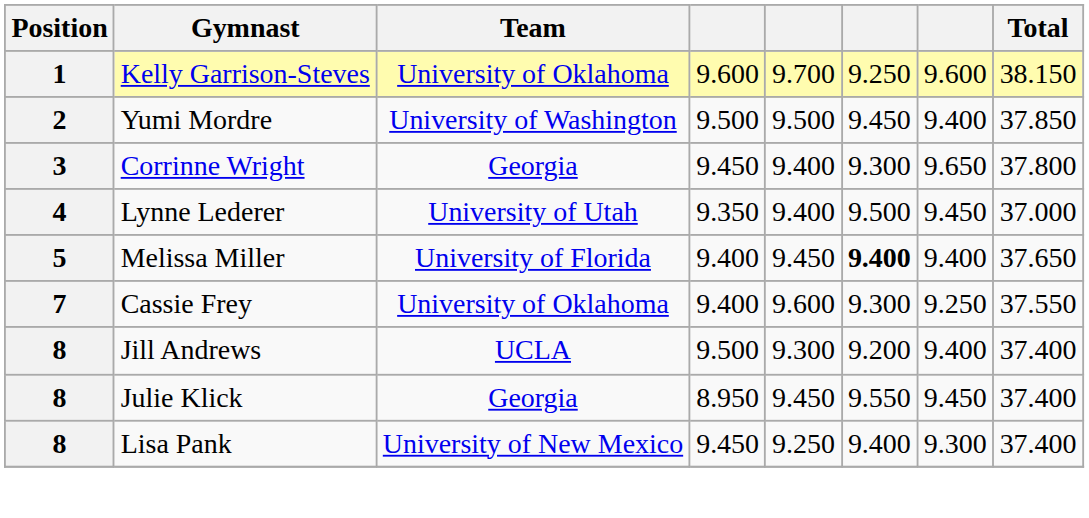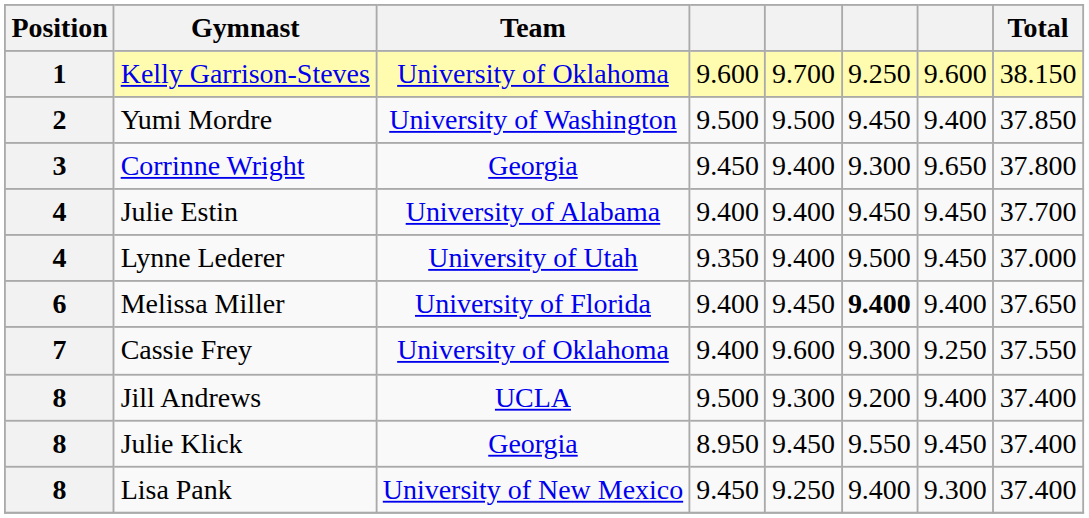 <table class="wikitable sortable" style="text-align:center; font-size:95%">
 <tr>
 <th scope=col>Position</th>
 <th scope=col>Gymnast</th>
 <th scope=col>Team</th>
 <th scope=col></th>
 <th scope=col></th>
 <th scope=col></th>
 <th scope=col></th>
 <th scope=col>Total</th>
 </tr>
 <tr bgcolor=fffcaf>
 <th scope=row>1</th>
 <td align=left><a href='#'>Kelly Garrison-Steves</a></td>
 <td><a href='#'>University of Oklahoma</a></td>
 <td>9.600</td>
 <td>9.700</td>
 <td>9.250</td>
 <td>9.600</td>
 <td>38.150</td>
 </tr>
 <tr>
 <th scope=row>2</th>
 <td align=left>Yumi Mordre</td>
 <td><a href='#'>University of Washington</a></td>
 <td>9.500</td>
 <td>9.500</td>
 <td>9.450</td>
 <td>9.400</td>
 <td>37.850</td>
 </tr>
 <tr>
 <th scope=row>3</th>
 <td align=left><a href='#'>Corrinne Wright</a></td>
 <td><a href='#'>Georgia</a></td>
 <td>9.450</td>
 <td>9.400</td>
 <td>9.300</td>
 <td>9.650</td>
 <td>37.800</td>
 </tr>
 <tr>
 <th scope=row>4</th>
+<td align=left>Julie Estin</td>
+<td><a href='#'>University of Alabama</a></td>
+<td>9.400</td>
+<td>9.400</td>
+<td>9.450</td>
+<td>9.450</td>
+<td>37.700</td>
+</tr>
+<tr>
+<th scope=row>4</th>
 <td align=left>Lynne Lederer</td>
 <td><a href='#'>University of Utah</a></td>
 <td>9.350</td>
 <td>9.400</td>
 <td>9.500</td>
 <td>9.450</td>
 <td>37.000</td>
 </tr>
 <tr>
-<th scope=row>5</th>
+<th scope=row>6</th>
 <td align=left>Melissa Miller</td>
 <td><a href='#'>University of Florida</a></td>
 <td>9.400</td>
 <td>9.450</td>
 <td><strong>9.400</strong></td>
 <td>9.400</td>
 <td>37.650</td>
 </tr>
 <tr>
 <th scope=row>7</th>
 <td align=left>Cassie Frey</td>
 <td><a href='#'>University of Oklahoma</a></td>
 <td>9.400</td>
 <td>9.600</td>
 <td>9.300</td>
 <td>9.250</td>
 <td>37.550</td>
 </tr>
 <tr>
 <th scope=row>8</th>
 <td align=left>Jill Andrews</td>
 <td><a href='#'>UCLA</a></td>
 <td>9.500</td>
 <td>9.300</td>
 <td>9.200</td>
 <td>9.400</td>
 <td>37.400</td>
 </tr>
 <tr>
 <th scope=row>8</th>
 <td align=left>Julie Klick</td>
 <td><a href='#'>Georgia</a></td>
 <td>8.950</td>
 <td>9.450</td>
 <td>9.550</td>
 <td>9.450</td>
 <td>37.400</td>
 </tr>
 <tr>
 <th scope=row>8</th>
 <td align=left>Lisa Pank</td>
 <td><a href='#'>University of New Mexico</a></td>
 <td>9.450</td>
 <td>9.250</td>
 <td>9.400</td>
 <td>9.300</td>
 <td>37.400</td>
 </tr>
 <tr>
 </tr>
 </table>
